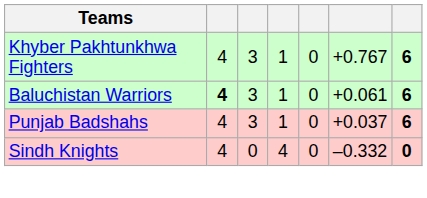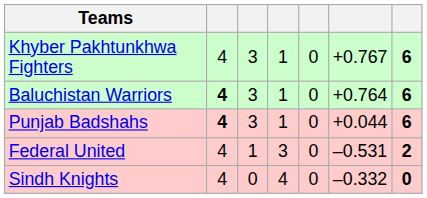 <table class="wikitable" style="text-align:center">
 <tr>
 <th style="width:175px;">Teams</th>
 <th style="width:20px;"></th>
 <th style="width:20px;"></th>
 <th style="width:20px;"></th>
 <th style="width:20px;"></th>
 <th style="width:45px;"></th>
 <th style="width:20px;"></th>
 </tr>
 <tr style="background:#ccffcc">
 <td style="text-align:left"><a href='#'>Khyber Pakhtunkhwa Fighters</a></td>
 <td>4</td>
 <td>3</td>
 <td>1</td>
 <td>0</td>
 <td>+0.767</td>
 <td><strong>6</strong></td>
 </tr>
 <tr style="background:#ccffcc">
 <td style="text-align:left"><a href='#'>Baluchistan Warriors</a></td>
 <td><strong>4</strong></td>
 <td>3</td>
 <td>1</td>
 <td>0</td>
-<td>+0.061</td>
+<td>+0.764</td>
 <td><strong>6</strong></td>
 </tr>
 <tr style="background:#ffcccc">
 <td style="text-align:left"><a href='#'>Punjab Badshahs</a></td>
-<td>4</td>
+<td><strong>4</strong></td>
 <td>3</td>
 <td>1</td>
 <td>0</td>
-<td>+0.037</td>
+<td>+0.044</td>
 <td><strong>6</strong></td>
+</tr>
+<tr style="background:#ffcccc">
+<td style="text-align:left"><a href='#'>Federal United</a></td>
+<td>4</td>
+<td>1</td>
+<td>3</td>
+<td>0</td>
+<td>–0.531</td>
+<td><strong>2</strong></td>
 </tr>
 <tr style="background:#ffcccc">
 <td style="text-align:left"><a href='#'>Sindh Knights</a></td>
 <td>4</td>
 <td>0</td>
 <td>4</td>
 <td>0</td>
 <td>–0.332</td>
 <td><strong>0</strong></td>
 </tr>
 </table>
